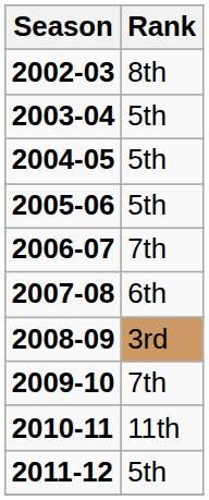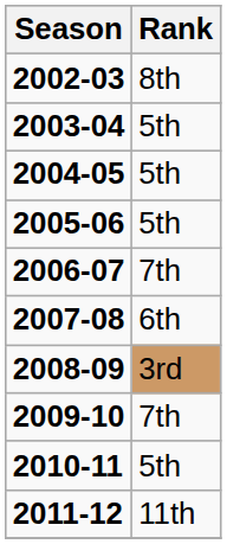 <table class="wikitable">
 <tr style="background: #efefef">
 <th><strong>Season</strong></th>
 <th>Rank</th>
 </tr>
 <tr>
 <td><strong>2002-03</strong></td>
 <td>8th</td>
 </tr>
 <tr>
 <td><strong>2003-04</strong></td>
 <td>5th</td>
 </tr>
 <tr>
 <td><strong>2004-05</strong></td>
 <td>5th</td>
 </tr>
 <tr>
 <td><strong>2005-06</strong></td>
 <td>5th</td>
 </tr>
 <tr>
 <td><strong>2006-07</strong></td>
 <td>7th</td>
 </tr>
 <tr>
 <td><strong>2007-08</strong></td>
 <td>6th</td>
 </tr>
 <tr>
 <td><strong>2008-09</strong></td>
 <td bgcolor=CC9966>3rd</td>
 </tr>
 <tr>
 <td><strong>2009-10</strong></td>
 <td>7th</td>
 </tr>
 <tr>
 <td><strong>2010-11</strong></td>
-<td>11th</td>
+<td>5th</td>
 </tr>
 <tr>
 <td><strong>2011-12</strong></td>
-<td>5th</td>
+<td>11th</td>
 </tr>
 <tr>
 </tr>
 </table>
